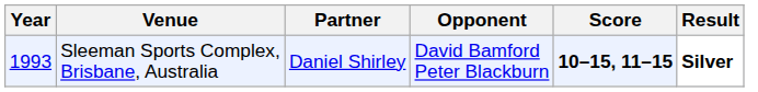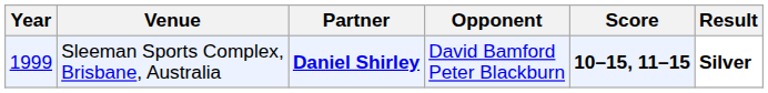 <table class="sortable wikitable" style="font-size: 90%;">
 <tr>
 <th>Year</th>
 <th>Venue</th>
 <th>Partner</th>
 <th>Opponent</th>
 <th>Score</th>
 <th>Result</th>
 </tr>
 <tr style="background:#ECF2FF">
-<td align="center"><a href='#'>1993</a></td>
+<td align="center"><a href='#'>1999</a></td>
 <td align="left">Sleeman Sports Complex,<br><a href='#'>Brisbane</a>, Australia</td>
-<td align="left"> <a href='#'>Daniel Shirley</a></td>
+<td align="left"><strong> <a href='#'>Daniel Shirley</a></strong></td>
 <td align="left"> <a href='#'>David Bamford</a><br> <a href='#'>Peter Blackburn</a></td>
 <td align="left"><strong>10–15, 11–15</strong></td>
 <td align="left" bgcolor="#ffffff"> <strong>Silver</strong></td>
 </tr>
 </table>
